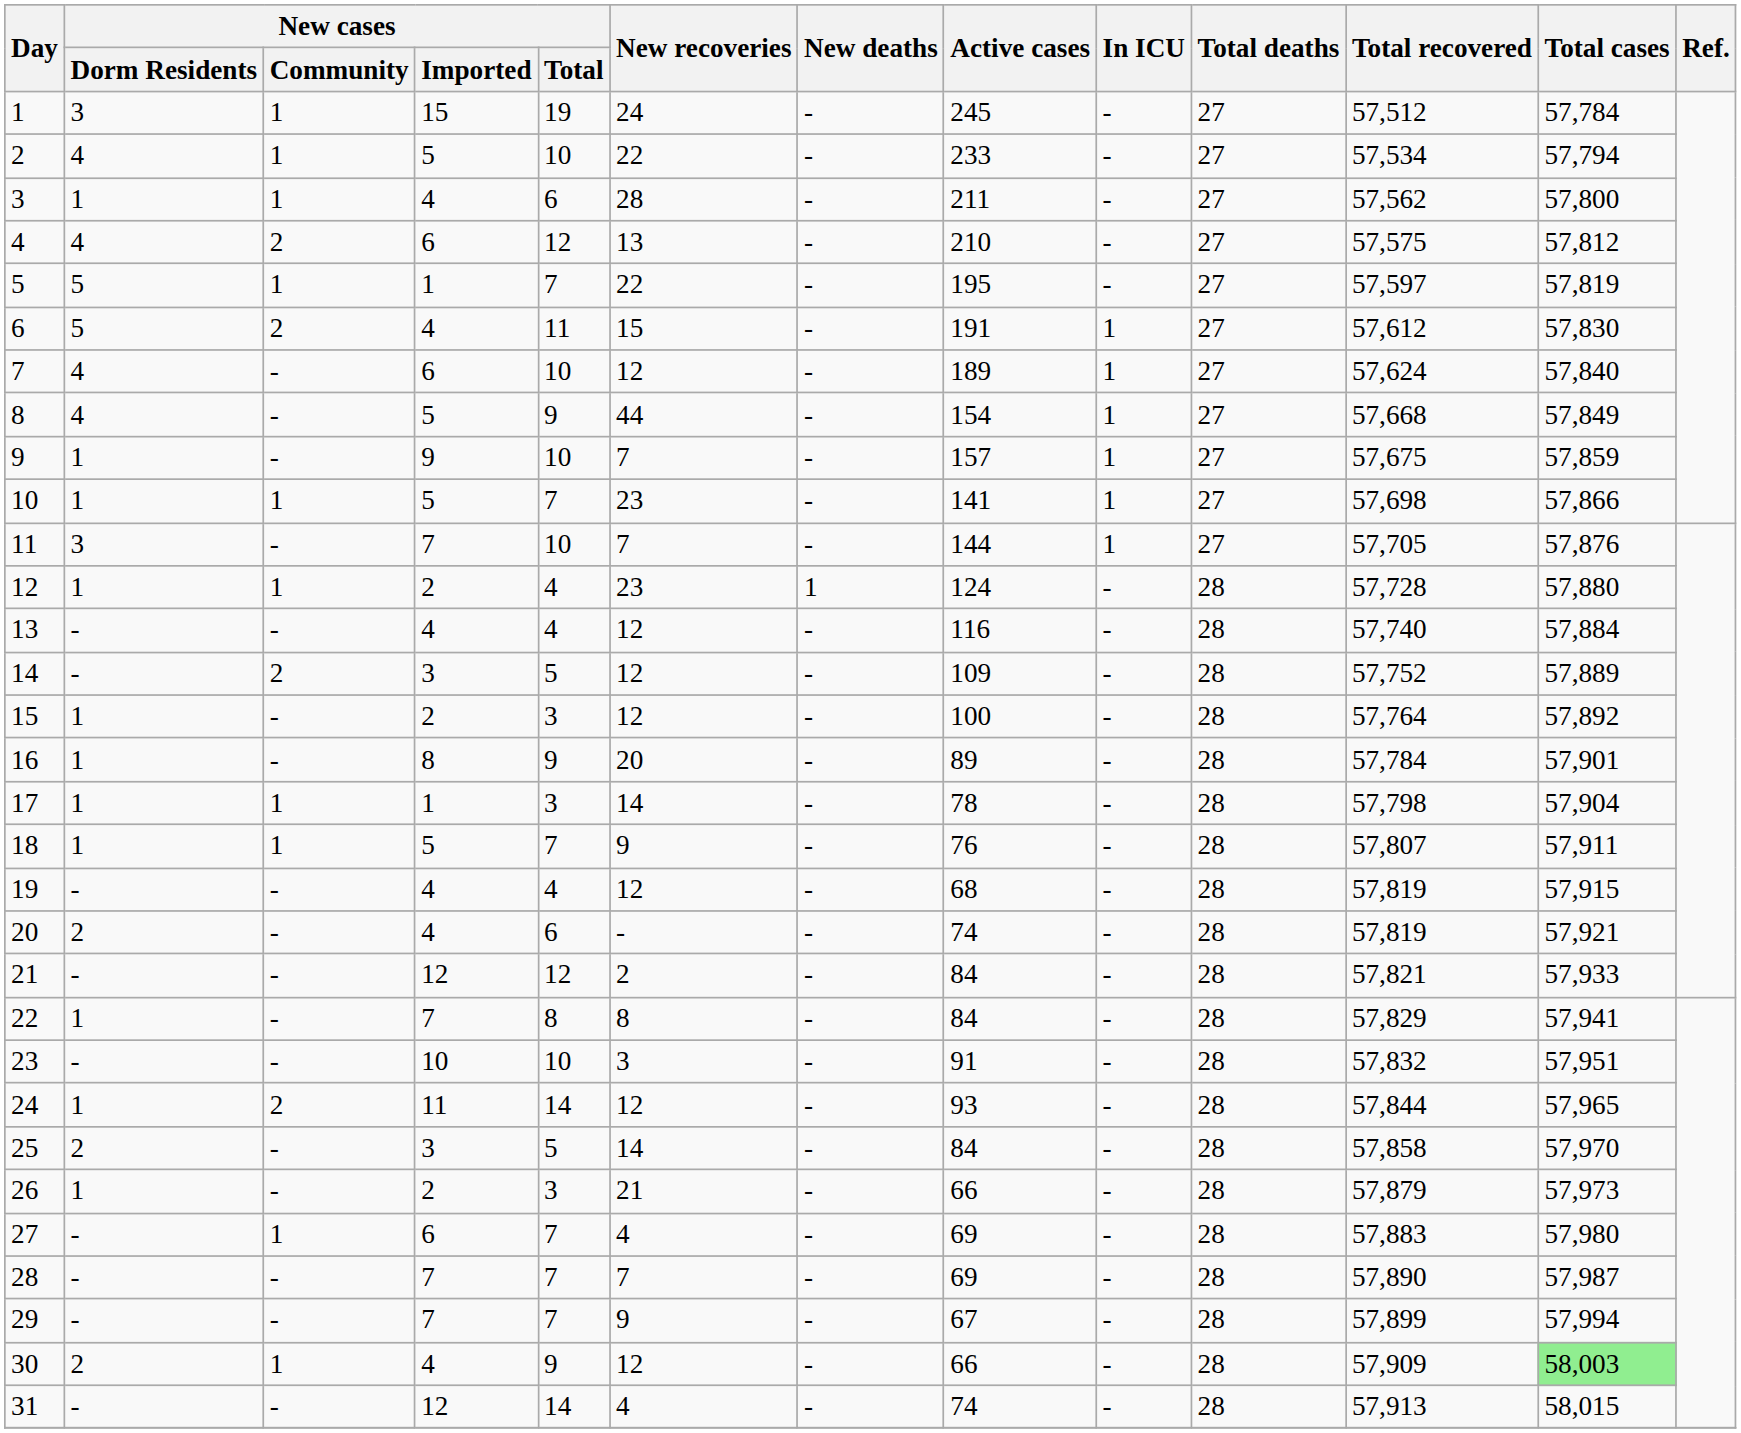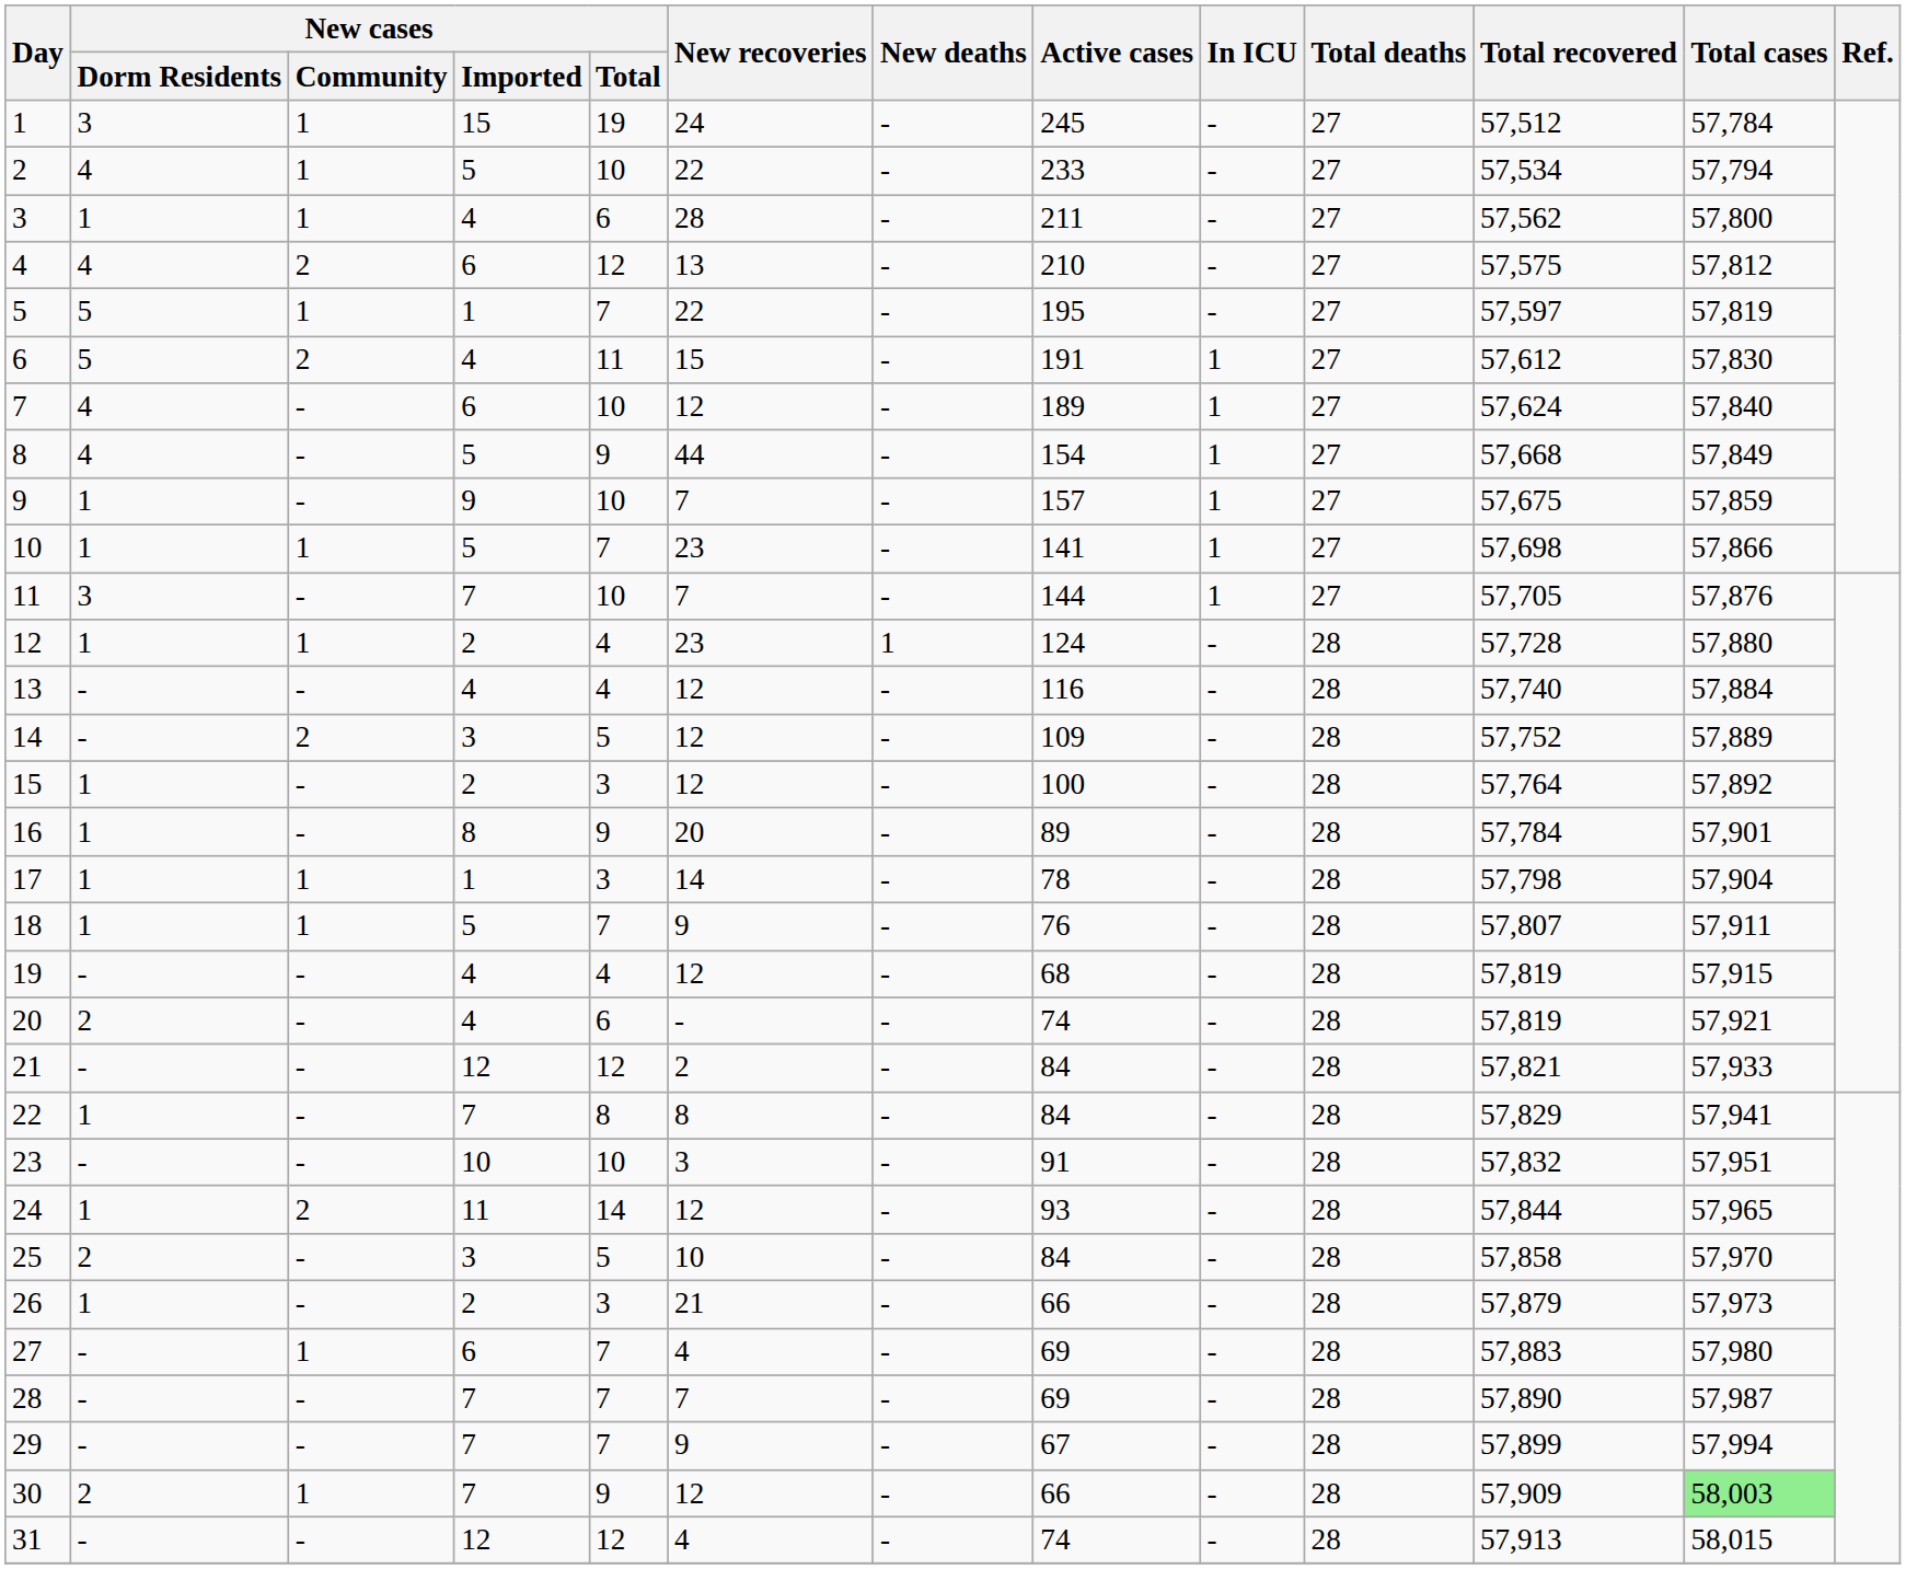 <table class="wikitable">
 <tr>
 <th rowspan="2">Day</th>
 <th colspan="4">New cases</th>
 <th rowspan="2">New recoveries</th>
 <th rowspan="2">New deaths</th>
 <th rowspan="2">Active cases</th>
 <th rowspan="2">In ICU</th>
 <th rowspan="2">Total deaths</th>
 <th rowspan="2">Total recovered</th>
 <th rowspan="2">Total cases</th>
 <th rowspan="2">Ref.</th>
 </tr>
 <tr>
 <th>Dorm Residents</th>
 <th>Community</th>
 <th>Imported</th>
 <th>Total</th>
 </tr>
 <tr>
 <td>1</td>
 <td>3</td>
 <td>1</td>
 <td>15</td>
 <td>19</td>
 <td>24</td>
 <td>-</td>
 <td>245</td>
 <td>-</td>
 <td>27</td>
 <td>57,512</td>
 <td>57,784</td>
 <td rowspan="10"></td>
 </tr>
 <tr>
 <td>2</td>
 <td>4</td>
 <td>1</td>
 <td>5</td>
 <td>10</td>
 <td>22</td>
 <td>-</td>
 <td>233</td>
 <td>-</td>
 <td>27</td>
 <td>57,534</td>
 <td>57,794</td>
 </tr>
 <tr>
 <td>3</td>
 <td>1</td>
 <td>1</td>
 <td>4</td>
 <td>6</td>
 <td>28</td>
 <td>-</td>
 <td>211</td>
 <td>-</td>
 <td>27</td>
 <td>57,562</td>
 <td>57,800</td>
 </tr>
 <tr>
 <td>4</td>
 <td>4</td>
 <td>2</td>
 <td>6</td>
 <td>12</td>
 <td>13</td>
 <td>-</td>
 <td>210</td>
 <td>-</td>
 <td>27</td>
 <td>57,575</td>
 <td>57,812</td>
 </tr>
 <tr>
 <td>5</td>
 <td>5</td>
 <td>1</td>
 <td>1</td>
 <td>7</td>
 <td>22</td>
 <td>-</td>
 <td>195</td>
 <td>-</td>
 <td>27</td>
 <td>57,597</td>
 <td>57,819</td>
 </tr>
 <tr>
 <td>6</td>
 <td>5</td>
 <td>2</td>
 <td>4</td>
 <td>11</td>
 <td>15</td>
 <td>-</td>
 <td>191</td>
 <td>1</td>
 <td>27</td>
 <td>57,612</td>
 <td>57,830</td>
 </tr>
 <tr>
 <td>7</td>
 <td>4</td>
 <td>-</td>
 <td>6</td>
 <td>10</td>
 <td>12</td>
 <td>-</td>
 <td>189</td>
 <td>1</td>
 <td>27</td>
 <td>57,624</td>
 <td>57,840</td>
 </tr>
 <tr>
 <td>8</td>
 <td>4</td>
 <td>-</td>
 <td>5</td>
 <td>9</td>
 <td>44</td>
 <td>-</td>
 <td>154</td>
 <td>1</td>
 <td>27</td>
 <td>57,668</td>
 <td>57,849</td>
 </tr>
 <tr>
 <td>9</td>
 <td>1</td>
 <td>-</td>
 <td>9</td>
 <td>10</td>
 <td>7</td>
 <td>-</td>
 <td>157</td>
 <td>1</td>
 <td>27</td>
 <td>57,675</td>
 <td>57,859</td>
 </tr>
 <tr>
 <td>10</td>
 <td>1</td>
 <td>1</td>
 <td>5</td>
 <td>7</td>
 <td>23</td>
 <td>-</td>
 <td>141</td>
 <td>1</td>
 <td>27</td>
 <td>57,698</td>
 <td>57,866</td>
 </tr>
 <tr>
 <td>11</td>
 <td>3</td>
 <td>-</td>
 <td>7</td>
 <td>10</td>
 <td>7</td>
 <td>-</td>
 <td>144</td>
 <td>1</td>
 <td>27</td>
 <td>57,705</td>
 <td>57,876</td>
 <td rowspan="11"></td>
 </tr>
 <tr>
 <td>12</td>
 <td>1</td>
 <td>1</td>
 <td>2</td>
 <td>4</td>
 <td>23</td>
 <td>1</td>
 <td>124</td>
 <td>-</td>
 <td>28</td>
 <td>57,728</td>
 <td>57,880</td>
 </tr>
 <tr>
 <td>13</td>
 <td>-</td>
 <td>-</td>
 <td>4</td>
 <td>4</td>
 <td>12</td>
 <td>-</td>
 <td>116</td>
 <td>-</td>
 <td>28</td>
 <td>57,740</td>
 <td>57,884</td>
 </tr>
 <tr>
 <td>14</td>
 <td>-</td>
 <td>2</td>
 <td>3</td>
 <td>5</td>
 <td>12</td>
 <td>-</td>
 <td>109</td>
 <td>-</td>
 <td>28</td>
 <td>57,752</td>
 <td>57,889</td>
 </tr>
 <tr>
 <td>15</td>
 <td>1</td>
 <td>-</td>
 <td>2</td>
 <td>3</td>
 <td>12</td>
 <td>-</td>
 <td>100</td>
 <td>-</td>
 <td>28</td>
 <td>57,764</td>
 <td>57,892</td>
 </tr>
 <tr>
 <td>16</td>
 <td>1</td>
 <td>-</td>
 <td>8</td>
 <td>9</td>
 <td>20</td>
 <td>-</td>
 <td>89</td>
 <td>-</td>
 <td>28</td>
 <td>57,784</td>
 <td>57,901</td>
 </tr>
 <tr>
 <td>17</td>
 <td>1</td>
 <td>1</td>
 <td>1</td>
 <td>3</td>
 <td>14</td>
 <td>-</td>
 <td>78</td>
 <td>-</td>
 <td>28</td>
 <td>57,798</td>
 <td>57,904</td>
 </tr>
 <tr>
 <td>18</td>
 <td>1</td>
 <td>1</td>
 <td>5</td>
 <td>7</td>
 <td>9</td>
 <td>-</td>
 <td>76</td>
 <td>-</td>
 <td>28</td>
 <td>57,807</td>
 <td>57,911</td>
 </tr>
 <tr>
 <td>19</td>
 <td>-</td>
 <td>-</td>
 <td>4</td>
 <td>4</td>
 <td>12</td>
 <td>-</td>
 <td>68</td>
 <td>-</td>
 <td>28</td>
 <td>57,819</td>
 <td>57,915</td>
 </tr>
 <tr>
 <td>20</td>
 <td>2</td>
 <td>-</td>
 <td>4</td>
 <td>6</td>
 <td>-</td>
 <td>-</td>
 <td>74</td>
 <td>-</td>
 <td>28</td>
 <td>57,819</td>
 <td>57,921</td>
 </tr>
 <tr>
 <td>21</td>
 <td>-</td>
 <td>-</td>
 <td>12</td>
 <td>12</td>
 <td>2</td>
 <td>-</td>
 <td>84</td>
 <td>-</td>
 <td>28</td>
 <td>57,821</td>
 <td>57,933</td>
 </tr>
 <tr>
 <td>22</td>
 <td>1</td>
 <td>-</td>
 <td>7</td>
 <td>8</td>
 <td>8</td>
 <td>-</td>
 <td>84</td>
 <td>-</td>
 <td>28</td>
 <td>57,829</td>
 <td>57,941</td>
 <td rowspan="10"></td>
 </tr>
 <tr>
 <td>23</td>
 <td>-</td>
 <td>-</td>
 <td>10</td>
 <td>10</td>
 <td>3</td>
 <td>-</td>
 <td>91</td>
 <td>-</td>
 <td>28</td>
 <td>57,832</td>
 <td>57,951</td>
 </tr>
 <tr>
 <td>24</td>
 <td>1</td>
 <td>2</td>
 <td>11</td>
 <td>14</td>
 <td>12</td>
 <td>-</td>
 <td>93</td>
 <td>-</td>
 <td>28</td>
 <td>57,844</td>
 <td>57,965</td>
 </tr>
 <tr>
 <td>25</td>
 <td>2</td>
 <td>-</td>
 <td>3</td>
 <td>5</td>
-<td>14</td>
+<td>10</td>
 <td>-</td>
 <td>84</td>
 <td>-</td>
 <td>28</td>
 <td>57,858</td>
 <td>57,970</td>
 </tr>
 <tr>
 <td>26</td>
 <td>1</td>
 <td>-</td>
 <td>2</td>
 <td>3</td>
 <td>21</td>
 <td>-</td>
 <td>66</td>
 <td>-</td>
 <td>28</td>
 <td>57,879</td>
 <td>57,973</td>
 </tr>
 <tr>
 <td>27</td>
 <td>-</td>
 <td>1</td>
 <td>6</td>
 <td>7</td>
 <td>4</td>
 <td>-</td>
 <td>69</td>
 <td>-</td>
 <td>28</td>
 <td>57,883</td>
 <td>57,980</td>
 </tr>
 <tr>
 <td>28</td>
 <td>-</td>
 <td>-</td>
 <td>7</td>
 <td>7</td>
 <td>7</td>
 <td>-</td>
 <td>69</td>
 <td>-</td>
 <td>28</td>
 <td>57,890</td>
 <td>57,987</td>
 </tr>
 <tr>
 <td>29</td>
 <td>-</td>
 <td>-</td>
 <td>7</td>
 <td>7</td>
 <td>9</td>
 <td>-</td>
 <td>67</td>
 <td>-</td>
 <td>28</td>
 <td>57,899</td>
 <td>57,994</td>
 </tr>
 <tr>
 <td>30</td>
 <td>2</td>
 <td>1</td>
-<td>4</td>
+<td>7</td>
 <td>9</td>
 <td>12</td>
 <td>-</td>
 <td>66</td>
 <td>-</td>
 <td>28</td>
 <td>57,909</td>
 <td style="background: lightgreen;">58,003</td>
 </tr>
 <tr>
 <td>31</td>
 <td>-</td>
 <td>-</td>
 <td>12</td>
-<td>14</td>
+<td>12</td>
 <td>4</td>
 <td>-</td>
 <td>74</td>
 <td>-</td>
 <td>28</td>
 <td>57,913</td>
 <td>58,015</td>
 </tr>
 <tr>
 </tr>
 </table>
